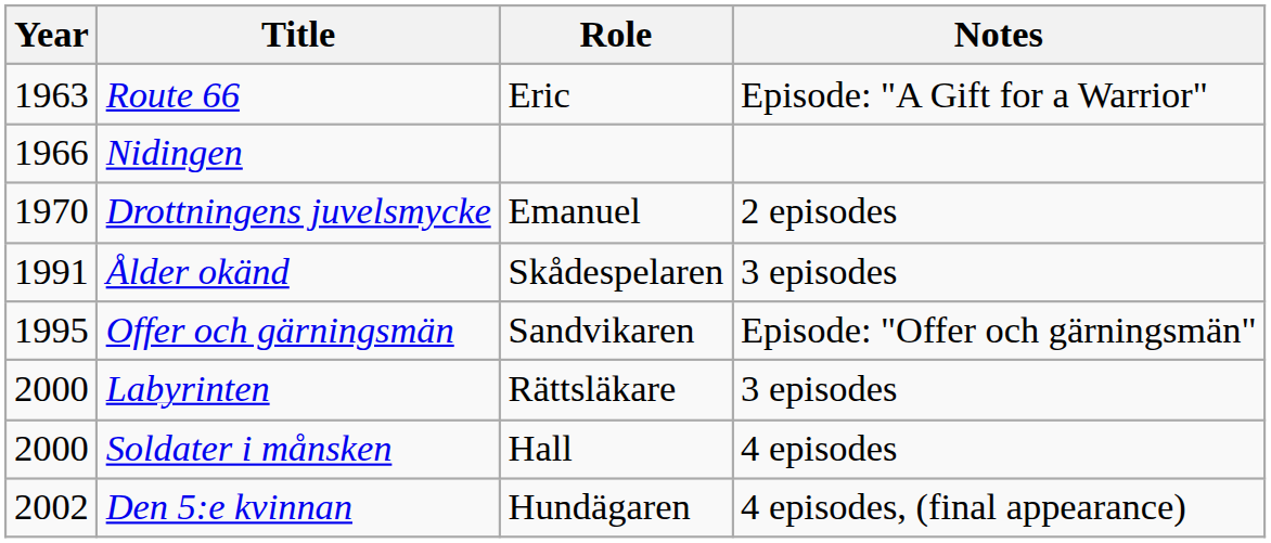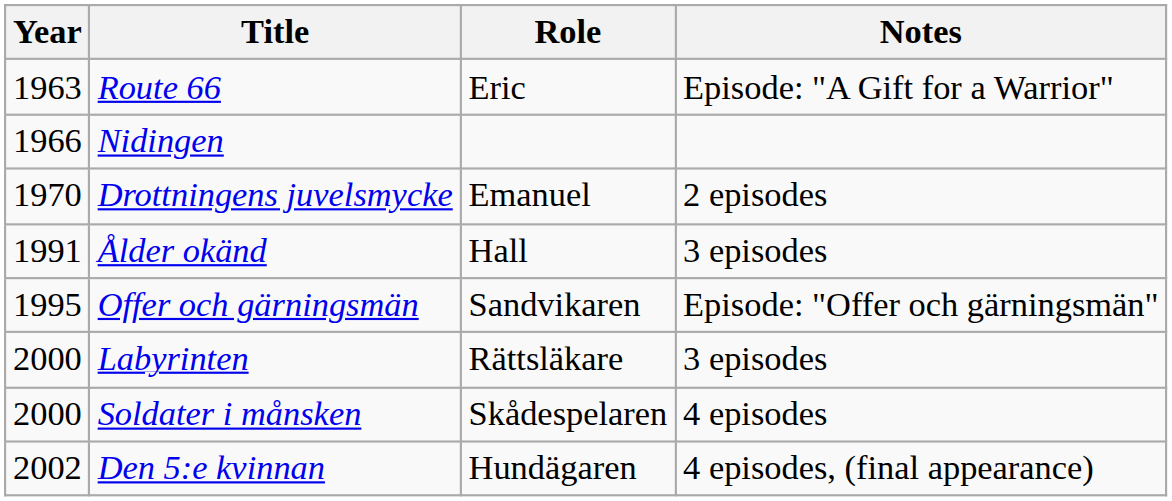 <table class="wikitable sortable">
 <tr>
 <th>Year</th>
 <th>Title</th>
 <th>Role</th>
 <th>Notes</th>
 </tr>
 <tr>
 <td>1963</td>
 <td><em><a href='#'>Route 66</a></em></td>
 <td>Eric</td>
 <td>Episode: "A Gift for a Warrior"</td>
 </tr>
 <tr>
 <td>1966</td>
 <td><em><a href='#'>Nidingen</a></em></td>
 <td></td>
 <td></td>
 </tr>
 <tr>
 <td>1970</td>
 <td><em><a href='#'>Drottningens juvelsmycke</a></em></td>
 <td>Emanuel</td>
 <td>2 episodes</td>
 </tr>
 <tr>
 <td>1991</td>
 <td><em><a href='#'>Ålder okänd</a></em></td>
-<td>Skådespelaren</td>
+<td>Hall</td>
 <td>3 episodes</td>
 </tr>
 <tr>
 <td>1995</td>
 <td><em><a href='#'>Offer och gärningsmän</a></em></td>
 <td>Sandvikaren</td>
 <td>Episode: "Offer och gärningsmän"</td>
 </tr>
 <tr>
 <td>2000</td>
 <td><em><a href='#'>Labyrinten</a></em></td>
 <td>Rättsläkare</td>
 <td>3 episodes</td>
 </tr>
 <tr>
 <td>2000</td>
 <td><em><a href='#'>Soldater i månsken</a></em></td>
-<td>Hall</td>
+<td>Skådespelaren</td>
 <td>4 episodes</td>
 </tr>
 <tr>
 <td>2002</td>
 <td><em><a href='#'>Den 5:e kvinnan</a></em></td>
 <td>Hundägaren</td>
 <td>4 episodes, (final appearance)</td>
 </tr>
 </table>
